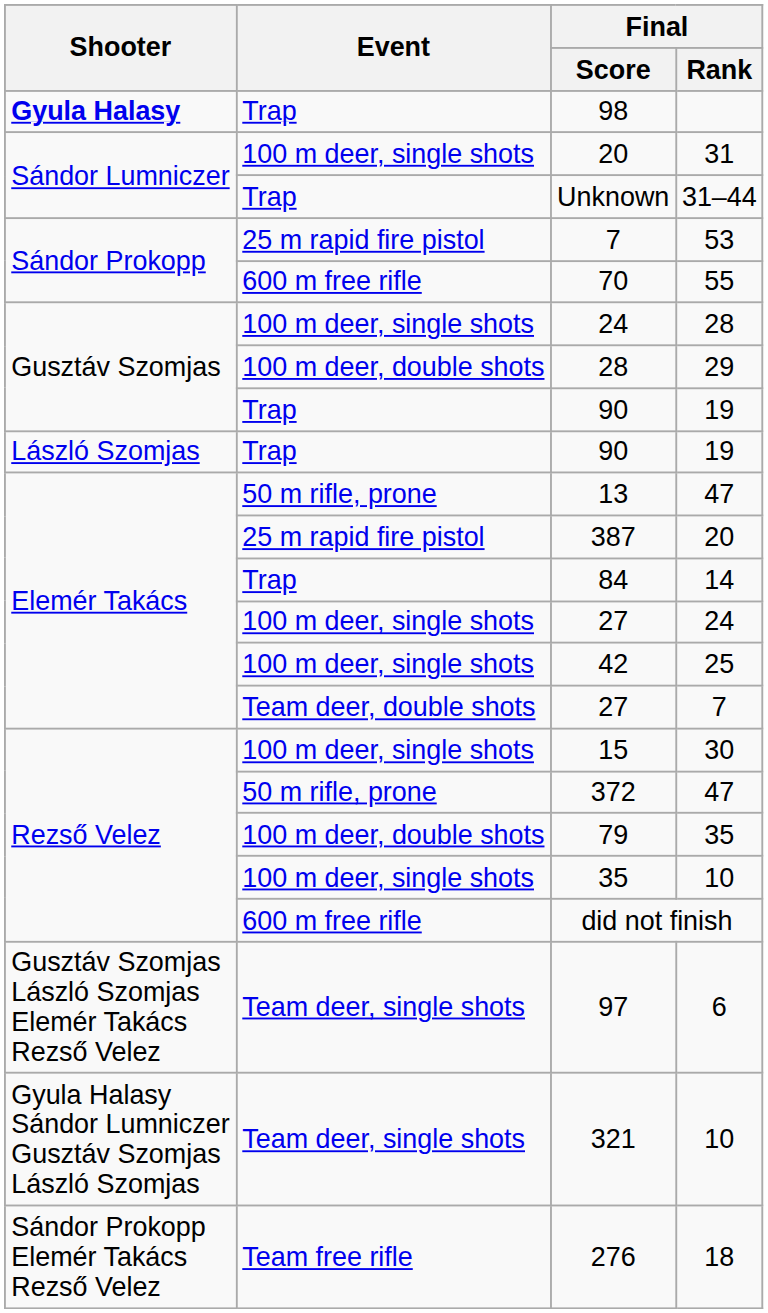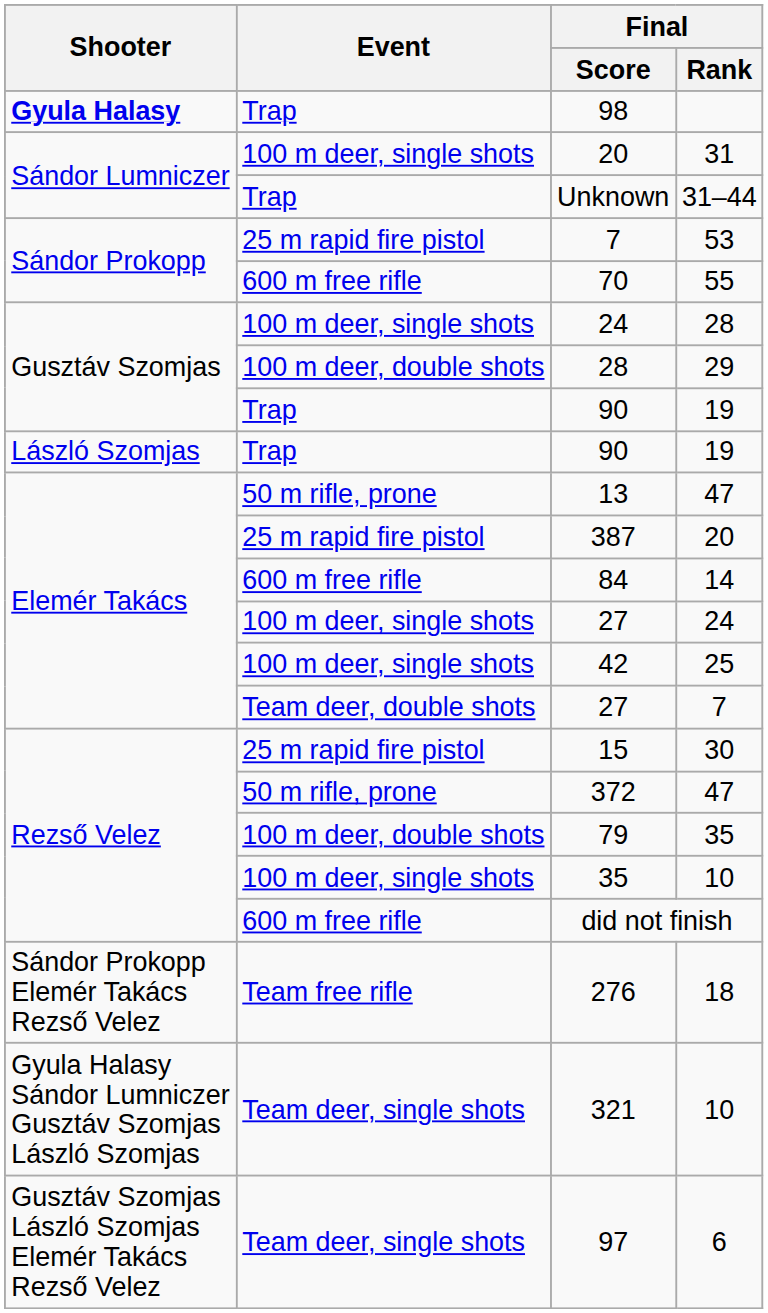 <table class=wikitable style="font-size:90%">
 <tr>
 <th rowspan=2>Shooter</th>
 <th rowspan=2>Event</th>
 <th colspan=2>Final</th>
 </tr>
 <tr>
 <th>Score</th>
 <th>Rank</th>
 </tr>
 <tr>
 <td><strong><a href='#'>Gyula Halasy</a></strong></td>
 <td><a href='#'>Trap</a></td>
 <td align=center>98</td>
 <td align=center></td>
 </tr>
 <tr>
 <td rowspan=2><a href='#'>Sándor Lumniczer</a></td>
 <td><a href='#'>100 m deer, single shots</a></td>
 <td align=center>20</td>
 <td align=center>31</td>
 </tr>
 <tr>
 <td><a href='#'>Trap</a></td>
 <td align=center>Unknown</td>
 <td align=center>31–44</td>
 </tr>
 <tr>
 <td rowspan=2><a href='#'>Sándor Prokopp</a></td>
 <td><a href='#'>25 m rapid fire pistol</a></td>
 <td align=center>7</td>
 <td align=center>53</td>
 </tr>
 <tr>
 <td><a href='#'>600 m free rifle</a></td>
 <td align=center>70</td>
 <td align=center>55</td>
 </tr>
 <tr>
 <td rowspan=3>Gusztáv Szomjas</td>
 <td><a href='#'>100 m deer, single shots</a></td>
 <td align=center>24</td>
 <td align=center>28</td>
 </tr>
 <tr>
 <td><a href='#'>100 m deer, double shots</a></td>
 <td align=center>28</td>
 <td align=center>29</td>
 </tr>
 <tr>
 <td><a href='#'>Trap</a></td>
 <td align=center>90</td>
 <td align=center>19</td>
 </tr>
 <tr>
 <td><a href='#'>László Szomjas</a></td>
 <td><a href='#'>Trap</a></td>
 <td align=center>90</td>
 <td align=center>19</td>
 </tr>
 <tr>
 <td rowspan=6><a href='#'>Elemér Takács</a></td>
 <td><a href='#'>50 m rifle, prone</a></td>
 <td align=center>13</td>
 <td align=center>47</td>
 </tr>
 <tr>
 <td><a href='#'>25 m rapid fire pistol</a></td>
 <td align=center>387</td>
 <td align=center>20</td>
 </tr>
 <tr>
-<td><a href='#'>Trap</a></td>
+<td><a href='#'>600 m free rifle</a></td>
 <td align=center>84</td>
 <td align=center>14</td>
 </tr>
 <tr>
 <td><a href='#'>100 m deer, single shots</a></td>
 <td align=center>27</td>
 <td align=center>24</td>
 </tr>
 <tr>
 <td><a href='#'>100 m deer, single shots</a></td>
 <td align=center>42</td>
 <td align=center>25</td>
 </tr>
 <tr>
 <td><a href='#'>Team deer, double shots</a></td>
 <td align=center>27</td>
 <td align=center>7</td>
 </tr>
 <tr>
 <td rowspan=5><a href='#'>Rezső Velez</a></td>
-<td><a href='#'>100 m deer, single shots</a></td>
+<td><a href='#'>25 m rapid fire pistol</a></td>
 <td align=center>15</td>
 <td align=center>30</td>
 </tr>
 <tr>
 <td><a href='#'>50 m rifle, prone</a></td>
 <td align=center>372</td>
 <td align=center>47</td>
 </tr>
 <tr>
 <td><a href='#'>100 m deer, double shots</a></td>
 <td align=center>79</td>
 <td align=center>35</td>
 </tr>
 <tr>
 <td><a href='#'>100 m deer, single shots</a></td>
 <td align=center>35</td>
 <td align=center>10</td>
 </tr>
 <tr>
 <td><a href='#'>600 m free rifle</a></td>
 <td align=center colspan=2>did not finish</td>
 </tr>
 <tr>
-<td>Gusztáv Szomjas <br> László Szomjas <br> Elemér Takács <br> Rezső Velez</td>
-<td><a href='#'>Team deer, single shots</a></td>
-<td align=center>97</td>
-<td align=center>6</td>
+<td>Sándor Prokopp <br> Elemér Takács <br> Rezső Velez</td>
+<td><a href='#'>Team free rifle</a></td>
+<td align=center>276</td>
+<td align=center>18</td>
 </tr>
 <tr>
 <td>Gyula Halasy <br> Sándor Lumniczer <br> Gusztáv Szomjas <br> László Szomjas</td>
 <td><a href='#'>Team deer, single shots</a></td>
 <td align=center>321</td>
 <td align=center>10</td>
 </tr>
 <tr>
-<td>Sándor Prokopp <br> Elemér Takács <br> Rezső Velez</td>
-<td><a href='#'>Team free rifle</a></td>
-<td align=center>276</td>
-<td align=center>18</td>
+<td>Gusztáv Szomjas <br> László Szomjas <br> Elemér Takács <br> Rezső Velez</td>
+<td><a href='#'>Team deer, single shots</a></td>
+<td align=center>97</td>
+<td align=center>6</td>
 </tr>
 </table>
